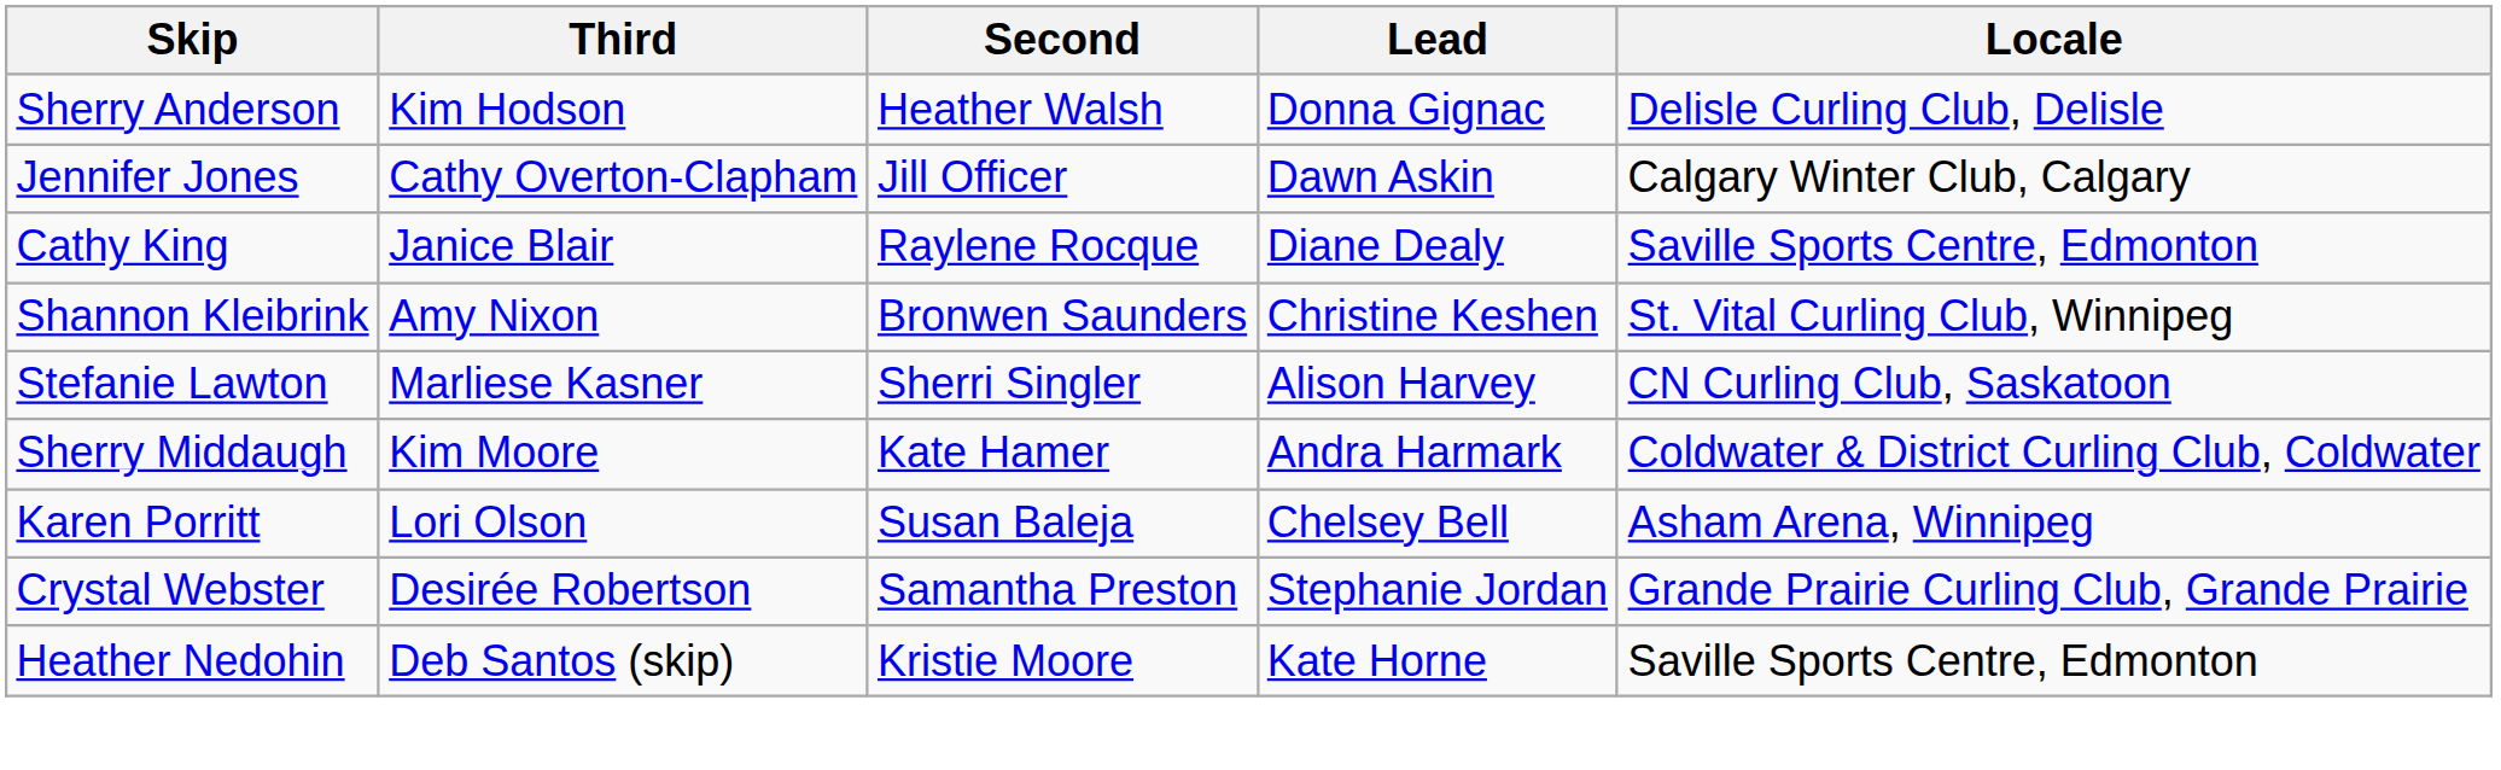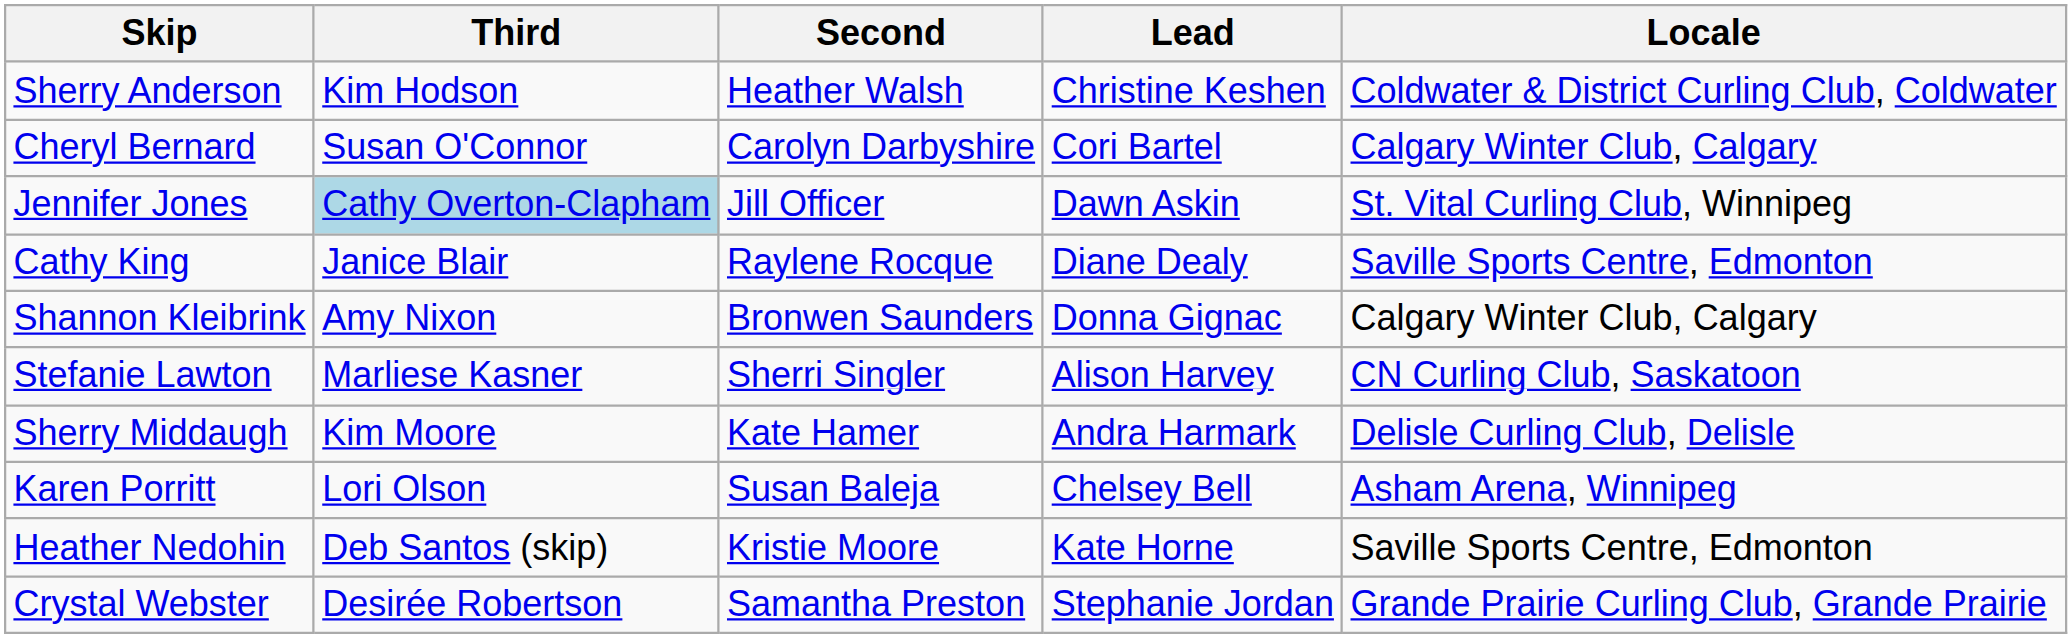 <table class="wikitable">
 <tr>
 <th>Skip</th>
 <th>Third</th>
 <th>Second</th>
 <th>Lead</th>
 <th>Locale</th>
 </tr>
 <tr>
 <td><a href='#'>Sherry Anderson</a></td>
 <td><a href='#'>Kim Hodson</a></td>
 <td><a href='#'>Heather Walsh</a></td>
-<td><a href='#'>Donna Gignac</a></td>
-<td> <a href='#'>Delisle Curling Club</a>, <a href='#'>Delisle</a></td>
+<td><a href='#'>Christine Keshen</a></td>
+<td> <a href='#'>Coldwater & District Curling Club</a>, <a href='#'>Coldwater</a></td>
+</tr>
+<tr>
+<td><a href='#'>Cheryl Bernard</a></td>
+<td><a href='#'>Susan O'Connor</a></td>
+<td><a href='#'>Carolyn Darbyshire</a></td>
+<td><a href='#'>Cori Bartel</a></td>
+<td> <a href='#'>Calgary Winter Club</a>, <a href='#'>Calgary</a></td>
 </tr>
 <tr>
 <td><a href='#'>Jennifer Jones</a></td>
-<td><a href='#'>Cathy Overton-Clapham</a></td>
+<td style="background: lightblue;"><a href='#'>Cathy Overton-Clapham</a></td>
 <td><a href='#'>Jill Officer</a></td>
 <td><a href='#'>Dawn Askin</a></td>
-<td> Calgary Winter Club, Calgary</td>
+<td> <a href='#'>St. Vital Curling Club</a>, Winnipeg</td>
 </tr>
 <tr>
 <td><a href='#'>Cathy King</a></td>
 <td><a href='#'>Janice Blair</a></td>
 <td><a href='#'>Raylene Rocque</a></td>
 <td><a href='#'>Diane Dealy</a></td>
 <td> <a href='#'>Saville Sports Centre</a>, <a href='#'>Edmonton</a></td>
 </tr>
 <tr>
 <td><a href='#'>Shannon Kleibrink</a></td>
 <td><a href='#'>Amy Nixon</a></td>
 <td><a href='#'>Bronwen Saunders</a></td>
-<td><a href='#'>Christine Keshen</a></td>
-<td> <a href='#'>St. Vital Curling Club</a>, Winnipeg</td>
+<td><a href='#'>Donna Gignac</a></td>
+<td> Calgary Winter Club, Calgary</td>
 </tr>
 <tr>
 <td><a href='#'>Stefanie Lawton</a></td>
 <td><a href='#'>Marliese Kasner</a></td>
 <td><a href='#'>Sherri Singler</a></td>
 <td><a href='#'>Alison Harvey</a></td>
 <td> <a href='#'>CN Curling Club</a>, <a href='#'>Saskatoon</a></td>
 </tr>
 <tr>
 <td><a href='#'>Sherry Middaugh</a></td>
 <td><a href='#'>Kim Moore</a></td>
 <td><a href='#'>Kate Hamer</a></td>
 <td><a href='#'>Andra Harmark</a></td>
-<td> <a href='#'>Coldwater & District Curling Club</a>, <a href='#'>Coldwater</a></td>
+<td> <a href='#'>Delisle Curling Club</a>, <a href='#'>Delisle</a></td>
 </tr>
 <tr>
 <td><a href='#'>Karen Porritt</a></td>
 <td><a href='#'>Lori Olson</a></td>
 <td><a href='#'>Susan Baleja</a></td>
 <td><a href='#'>Chelsey Bell</a></td>
 <td> <a href='#'>Asham Arena</a>, <a href='#'>Winnipeg</a></td>
 </tr>
 <tr>
+<td><a href='#'>Heather Nedohin</a></td>
+<td><a href='#'>Deb Santos</a> (skip)</td>
+<td><a href='#'>Kristie Moore</a></td>
+<td><a href='#'>Kate Horne</a></td>
+<td> Saville Sports Centre, Edmonton</td>
+</tr>
+<tr>
 <td><a href='#'>Crystal Webster</a></td>
 <td><a href='#'>Desirée Robertson</a></td>
 <td><a href='#'>Samantha Preston</a></td>
 <td><a href='#'>Stephanie Jordan</a></td>
 <td> <a href='#'>Grande Prairie Curling Club</a>, <a href='#'>Grande Prairie</a></td>
 </tr>
-<tr>
-<td><a href='#'>Heather Nedohin</a></td>
-<td><a href='#'>Deb Santos</a> (skip)</td>
-<td><a href='#'>Kristie Moore</a></td>
-<td><a href='#'>Kate Horne</a></td>
-<td> Saville Sports Centre, Edmonton</td>
-</tr>
 </table>
